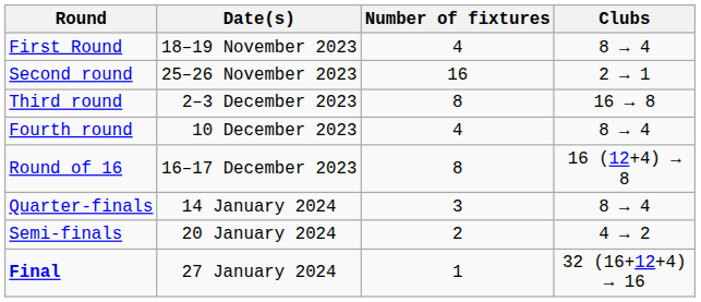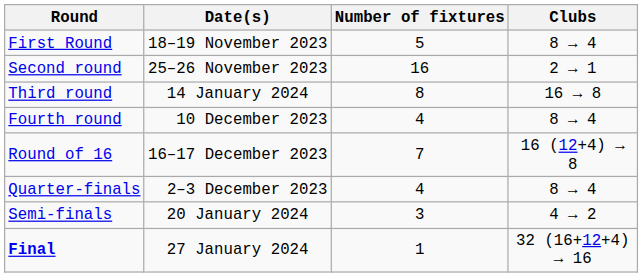 <table class="wikitable" style="text-align:center">
 <tr>
 <th>Round</th>
 <th>Date(s)</th>
 <th>Number of fixtures</th>
 <th width=100>Clubs</th>
 </tr>
 <tr>
 <td align=left><a href='#'>First Round</a></td>
 <td align=right>18–19 November 2023</td>
-<td>4</td>
+<td>5</td>
 <td>8 → 4</td>
 </tr>
 <tr>
 <td align=left><a href='#'>Second round</a></td>
 <td align=right>25–26 November 2023</td>
 <td>16</td>
 <td>2 → 1</td>
 </tr>
 <tr>
 <td align=left><a href='#'>Third round</a></td>
-<td align=right>2–3 December 2023</td>
+<td align=center>14 January 2024</td>
 <td>8</td>
 <td>16 → 8</td>
 </tr>
 <tr>
 <td align=left><a href='#'>Fourth round</a></td>
 <td align=right>10 December 2023</td>
 <td>4</td>
 <td>8 → 4</td>
 </tr>
 <tr>
 <td align=left><a href='#'>Round of 16</a></td>
 <td align=right>16–17 December 2023</td>
-<td>8</td>
+<td>7</td>
 <td>16 (<a href='#'>12</a>+4) → 8</td>
 </tr>
 <tr>
 <td align=left><a href='#'>Quarter-finals</a></td>
-<td align=center>14 January 2024</td>
-<td>3</td>
+<td align=right>2–3 December 2023</td>
+<td>4</td>
 <td>8 → 4</td>
 </tr>
 <tr>
 <td align=left><a href='#'>Semi-finals</a></td>
 <td align=center>20 January 2024</td>
-<td>2</td>
+<td>3</td>
 <td>4 → 2</td>
 </tr>
 <tr>
 <td align=left><strong><a href='#'>Final</a></strong></td>
 <td align=center>27 January 2024</td>
 <td>1</td>
 <td>32 (16+<a href='#'>12</a>+4) → 16</td>
 </tr>
 </table>
